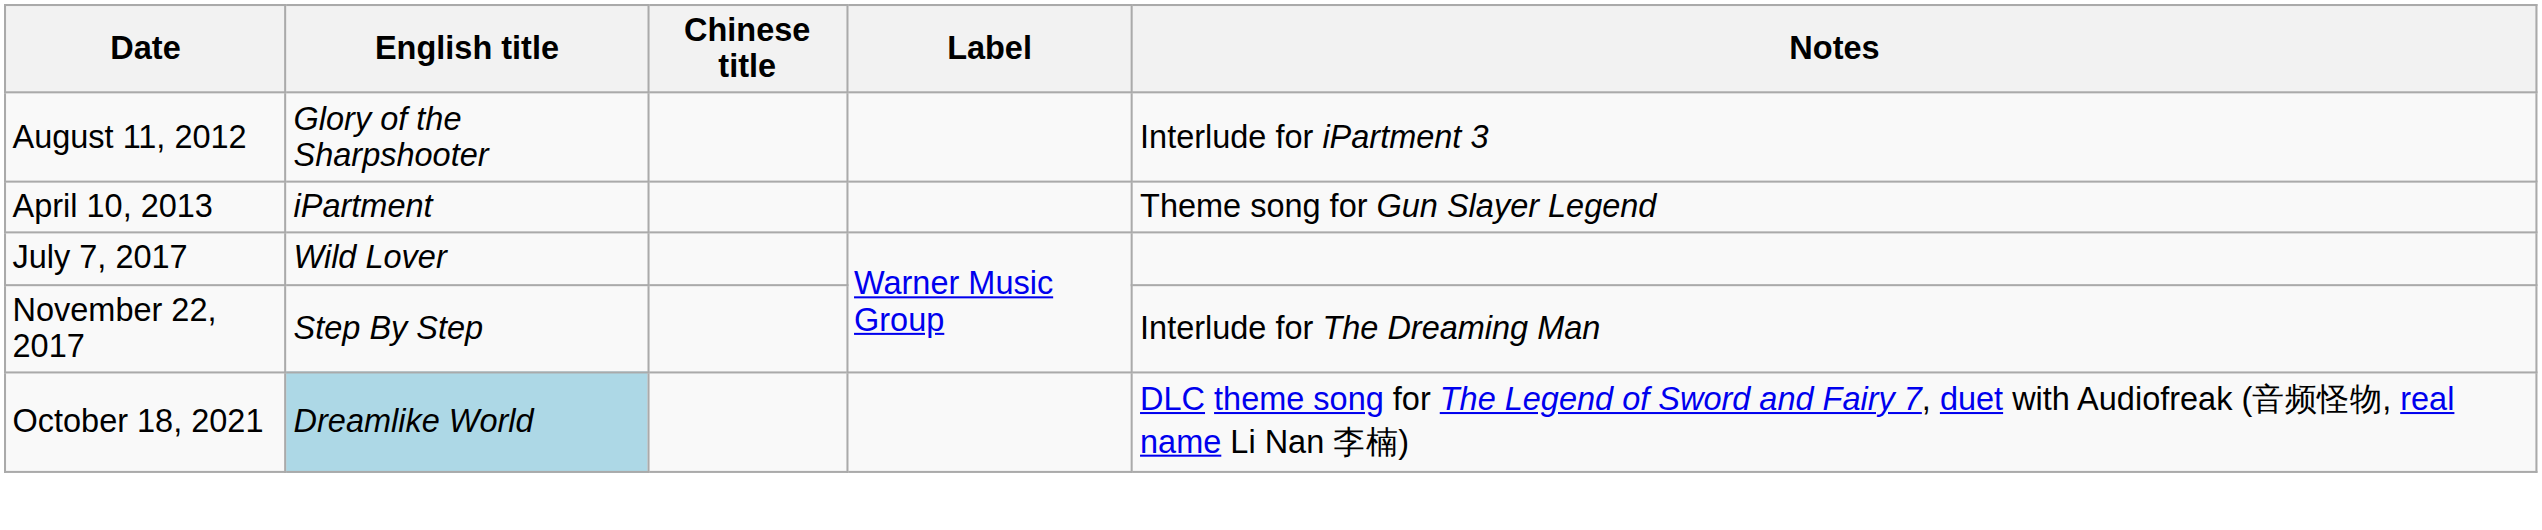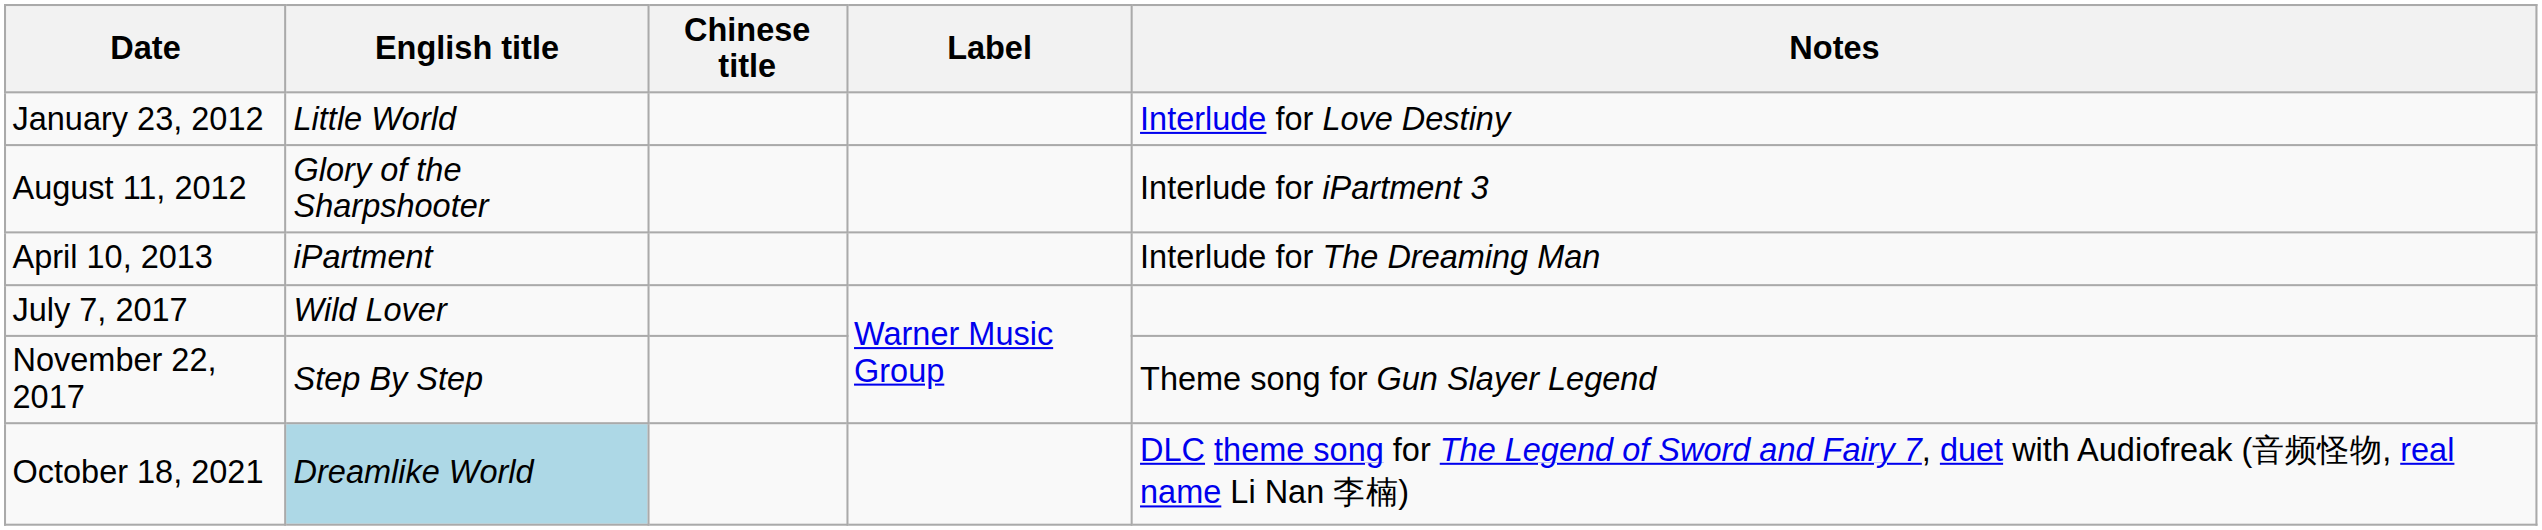 <table class="wikitable">
 <tr>
 <th>Date</th>
 <th>English title</th>
 <th>Chinese title</th>
 <th>Label</th>
 <th>Notes</th>
+</tr>
+<tr>
+<td>January 23, 2012</td>
+<td><em>Little World</em></td>
+<td></td>
+<td></td>
+<td><a href='#'>Interlude</a> for <em>Love Destiny</em></td>
 </tr>
 <tr>
 <td>August 11, 2012</td>
 <td><em>Glory of the Sharpshooter</em></td>
 <td></td>
 <td></td>
 <td>Interlude for <em>iPartment 3</em></td>
 </tr>
 <tr>
 <td>April 10, 2013</td>
 <td><em>iPartment</em></td>
 <td></td>
 <td></td>
-<td>Theme song for <em>Gun Slayer Legend</em></td>
+<td>Interlude for <em>The Dreaming Man</em></td>
 </tr>
 <tr>
 <td>July 7, 2017</td>
 <td><em>Wild Lover</em></td>
 <td></td>
 <td rowspan="2"><a href='#'>Warner Music Group</a></td>
 <td></td>
 </tr>
 <tr>
 <td>November 22, 2017</td>
 <td><em>Step By Step</em></td>
 <td></td>
-<td>Interlude for <em>The Dreaming Man</em></td>
+<td>Theme song for <em>Gun Slayer Legend</em></td>
 </tr>
 <tr>
 <td>October 18, 2021</td>
 <td style="background: lightblue;"><em>Dreamlike World</em></td>
 <td></td>
 <td></td>
 <td><a href='#'>DLC</a> <a href='#'>theme song</a> for <em><a href='#'>The Legend of Sword and Fairy 7</a></em>, <a href='#'>duet</a> with Audiofreak (音频怪物, <a href='#'>real name</a> Li Nan 李楠)</td>
 </tr>
 </table>
